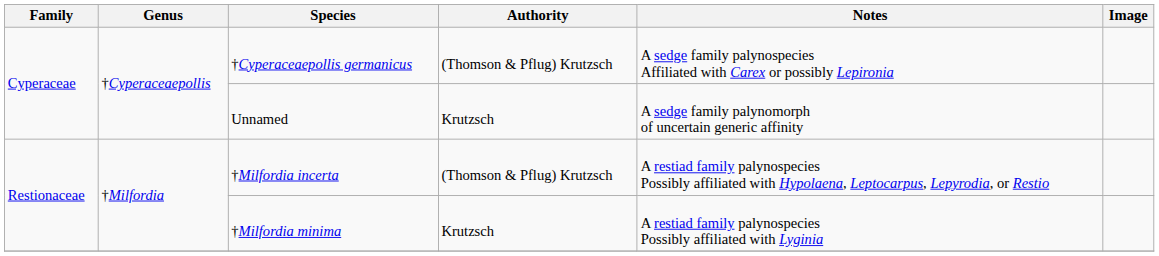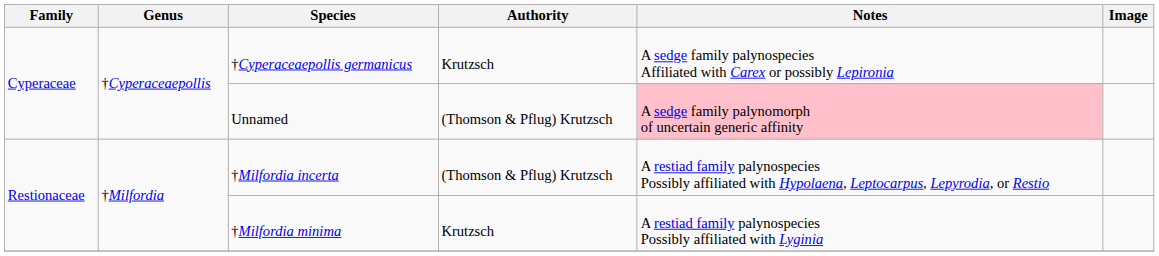 <table class="wikitable" align="center" width="100%">
 <tr>
 <th>Family</th>
 <th>Genus</th>
 <th>Species</th>
 <th>Authority</th>
 <th>Notes</th>
 <th>Image</th>
 </tr>
 <tr>
 <td rowspan=2><a href='#'>Cyperaceae</a></td>
 <td rowspan=2>†<em><a href='#'>Cyperaceaepollis</a></em></td>
 <td><br>†<em><a href='#'>Cyperaceaepollis germanicus</a></em></td>
-<td><br>(Thomson & Pflug) Krutzsch</td>
+<td><br>Krutzsch</td>
 <td><br>A <a href='#'>sedge</a> family palynospecies<br> Affiliated with <em><a href='#'>Carex</a></em> or possibly <em><a href='#'>Lepironia</a></em></td>
 <td></td>
 </tr>
 <tr>
 <td><br>Unnamed</td>
-<td><br>Krutzsch</td>
-<td><br>A <a href='#'>sedge</a> family palynomorph<br> of uncertain generic affinity</td>
+<td><br>(Thomson & Pflug) Krutzsch</td>
+<td style="background: pink;"><br>A <a href='#'>sedge</a> family palynomorph<br> of uncertain generic affinity</td>
 <td></td>
 </tr>
 <tr>
 <td rowspan=2><a href='#'>Restionaceae</a></td>
 <td rowspan=2>†<em><a href='#'>Milfordia</a></em></td>
 <td><br>†<em><a href='#'>Milfordia incerta</a></em></td>
 <td><br>(Thomson & Pflug) Krutzsch</td>
 <td><br>A <a href='#'>restiad family</a> palynospecies<br>Possibly affiliated with <em><a href='#'>Hypolaena</a></em>, <em><a href='#'>Leptocarpus</a></em>, <em><a href='#'>Lepyrodia</a></em>, or <em><a href='#'>Restio</a></em></td>
 <td></td>
 </tr>
 <tr>
 <td><br>†<em><a href='#'>Milfordia minima</a></em></td>
 <td><br>Krutzsch</td>
 <td><br>A <a href='#'>restiad family</a> palynospecies<br>Possibly affiliated with <em><a href='#'>Lyginia</a></em></td>
 <td></td>
 </tr>
 <tr>
 </tr>
 </table>
